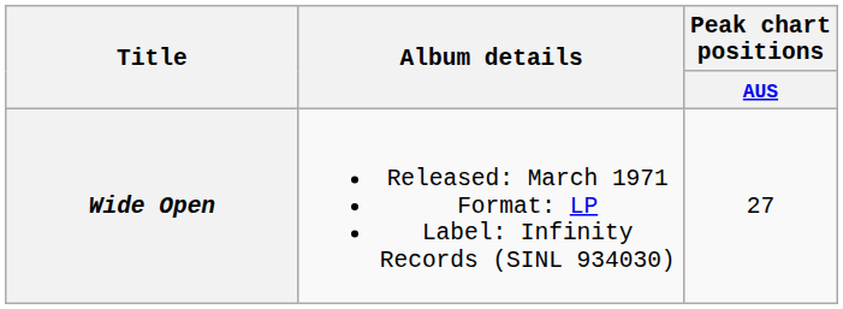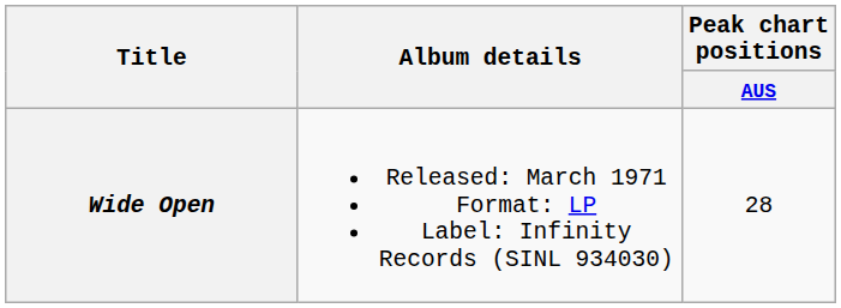 <table class="wikitable plainrowheaders" style="text-align:center;" border="1">
 <tr>
 <th scope="col" rowspan="2" style="width:12em;">Title</th>
 <th scope="col" rowspan="2" style="width:16em;">Album details</th>
 <th scope="col" colspan="1">Peak chart<br>positions</th>
 </tr>
 <tr>
 <th scope="col" style="text-align:center;"><small><a href='#'>AUS</a></small><br></th>
 </tr>
 <tr>
 <th scope="row"><em>Wide Open</em></th>
 <td><br><ul><li>Released: March 1971</li><li>Format: <a href='#'>LP</a></li><li>Label: Infinity Records (SINL 934030)</li></ul></td>
-<td align="center">27</td>
+<td align="center">28</td>
 </tr>
 </table>
